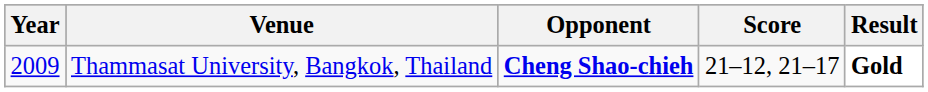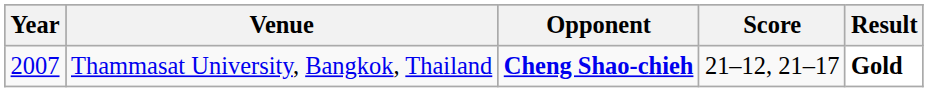 <table class="sortable wikitable" style="font-size: 90%">
 <tr>
 <th>Year</th>
 <th>Venue</th>
 <th>Opponent</th>
 <th>Score</th>
 <th>Result</th>
 </tr>
 <tr>
-<td align="center"><a href='#'>2009</a></td>
+<td align="center"><a href='#'>2007</a></td>
 <td align="left"><a href='#'>Thammasat University</a>, <a href='#'>Bangkok</a>, <a href='#'>Thailand</a></td>
 <td align="left"><strong> <a href='#'>Cheng Shao-chieh</a></strong></td>
 <td align="left">21–12, 21–17</td>
 <td style="text-align:left; background:white"> <strong>Gold</strong></td>
 </tr>
 </table>
